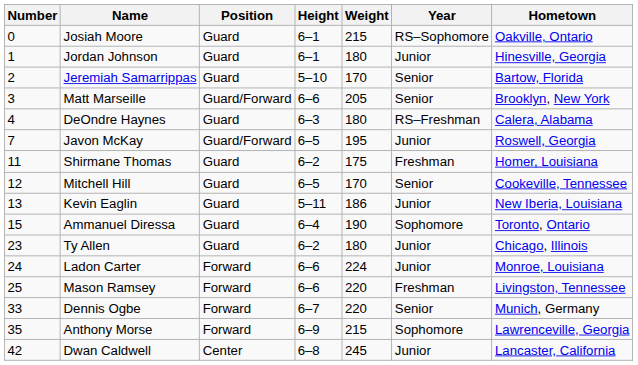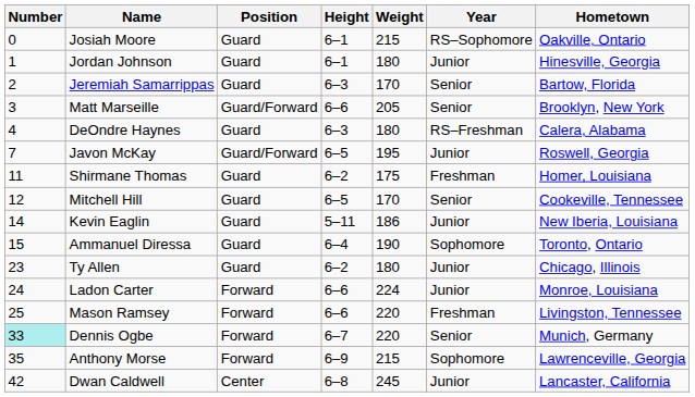 <table class="wikitable sortable" style="font-size: 95%;">
 <tr>
 <th>Number</th>
 <th>Name</th>
 <th>Position</th>
 <th>Height</th>
 <th>Weight</th>
 <th>Year</th>
 <th>Hometown</th>
 </tr>
 <tr>
 <td>0</td>
 <td>Josiah Moore</td>
 <td>Guard</td>
 <td>6–1</td>
 <td>215</td>
 <td>RS–Sophomore</td>
 <td><a href='#'>Oakville, Ontario</a></td>
 </tr>
 <tr>
 <td>1</td>
 <td>Jordan Johnson</td>
 <td>Guard</td>
 <td>6–1</td>
 <td>180</td>
 <td>Junior</td>
 <td><a href='#'>Hinesville, Georgia</a></td>
 </tr>
 <tr>
 <td>2</td>
 <td><a href='#'>Jeremiah Samarrippas</a></td>
 <td>Guard</td>
-<td>5–10</td>
+<td>6–3</td>
 <td>170</td>
 <td>Senior</td>
 <td><a href='#'>Bartow, Florida</a></td>
 </tr>
 <tr>
 <td>3</td>
 <td>Matt Marseille</td>
 <td>Guard/Forward</td>
 <td>6–6</td>
 <td>205</td>
 <td>Senior</td>
 <td><a href='#'>Brooklyn</a>, <a href='#'>New York</a></td>
 </tr>
 <tr>
 <td>4</td>
 <td>DeOndre Haynes</td>
 <td>Guard</td>
 <td>6–3</td>
 <td>180</td>
 <td>RS–Freshman</td>
 <td><a href='#'>Calera, Alabama</a></td>
 </tr>
 <tr>
 <td>7</td>
 <td>Javon McKay</td>
 <td>Guard/Forward</td>
 <td>6–5</td>
 <td>195</td>
 <td>Junior</td>
 <td><a href='#'>Roswell, Georgia</a></td>
 </tr>
 <tr>
 <td>11</td>
 <td>Shirmane Thomas</td>
 <td>Guard</td>
 <td>6–2</td>
 <td>175</td>
 <td>Freshman</td>
 <td><a href='#'>Homer, Louisiana</a></td>
 </tr>
 <tr>
 <td>12</td>
 <td>Mitchell Hill</td>
 <td>Guard</td>
 <td>6–5</td>
 <td>170</td>
 <td>Senior</td>
 <td><a href='#'>Cookeville, Tennessee</a></td>
 </tr>
 <tr>
-<td>13</td>
+<td>14</td>
 <td>Kevin Eaglin</td>
 <td>Guard</td>
 <td>5–11</td>
 <td>186</td>
 <td>Junior</td>
 <td><a href='#'>New Iberia, Louisiana</a></td>
 </tr>
 <tr>
 <td>15</td>
 <td>Ammanuel Diressa</td>
 <td>Guard</td>
 <td>6–4</td>
 <td>190</td>
 <td>Sophomore</td>
 <td><a href='#'>Toronto</a>, <a href='#'>Ontario</a></td>
 </tr>
 <tr>
 <td>23</td>
 <td>Ty Allen</td>
 <td>Guard</td>
 <td>6–2</td>
 <td>180</td>
 <td>Junior</td>
 <td><a href='#'>Chicago</a>, <a href='#'>Illinois</a></td>
 </tr>
 <tr>
 <td>24</td>
 <td>Ladon Carter</td>
 <td>Forward</td>
 <td>6–6</td>
 <td>224</td>
 <td>Junior</td>
 <td><a href='#'>Monroe, Louisiana</a></td>
 </tr>
 <tr>
 <td>25</td>
 <td>Mason Ramsey</td>
 <td>Forward</td>
 <td>6–6</td>
 <td>220</td>
 <td>Freshman</td>
 <td><a href='#'>Livingston, Tennessee</a></td>
 </tr>
 <tr>
-<td>33</td>
+<td style="background: paleturquoise;">33</td>
 <td>Dennis Ogbe</td>
 <td>Forward</td>
 <td>6–7</td>
 <td>220</td>
 <td>Senior</td>
 <td><a href='#'>Munich</a>, Germany</td>
 </tr>
 <tr>
 <td>35</td>
 <td>Anthony Morse</td>
 <td>Forward</td>
 <td>6–9</td>
 <td>215</td>
 <td>Sophomore</td>
 <td><a href='#'>Lawrenceville, Georgia</a></td>
 </tr>
 <tr>
 <td>42</td>
 <td>Dwan Caldwell</td>
 <td>Center</td>
 <td>6–8</td>
 <td>245</td>
 <td>Junior</td>
 <td><a href='#'>Lancaster, California</a></td>
 </tr>
 </table>
